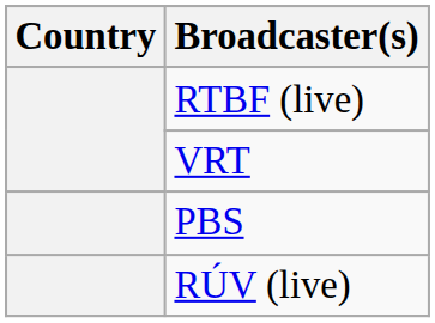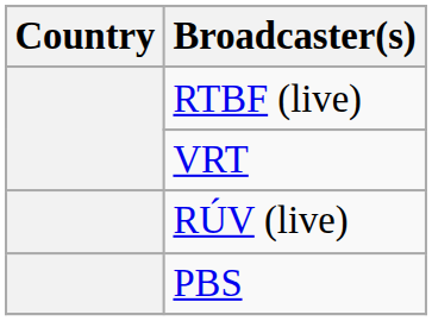 <table class="wikitable plainrowheaders">
 <tr>
 </tr>
 <tr>
 <th scope="col">Country</th>
 <th scope="col">Broadcaster(s)</th>
 </tr>
 <tr>
 <th scope="rowgroup" rowspan="2"></th>
 <td><a href='#'>RTBF</a> (live)</td>
 </tr>
 <tr>
 <td><a href='#'>VRT</a></td>
 </tr>
 <tr>
 <th scope="row"></th>
-<td><a href='#'>PBS</a></td>
+<td><a href='#'>RÚV</a> (live)</td>
 </tr>
 <tr>
 <th scope="row"></th>
-<td><a href='#'>RÚV</a> (live)</td>
+<td><a href='#'>PBS</a></td>
 </tr>
 <tr>
 </tr>
 </table>
